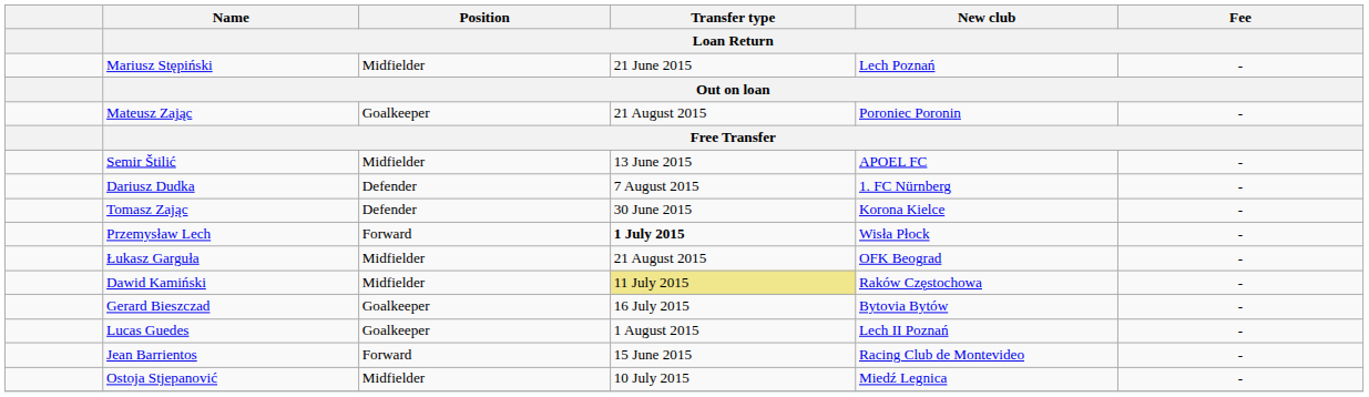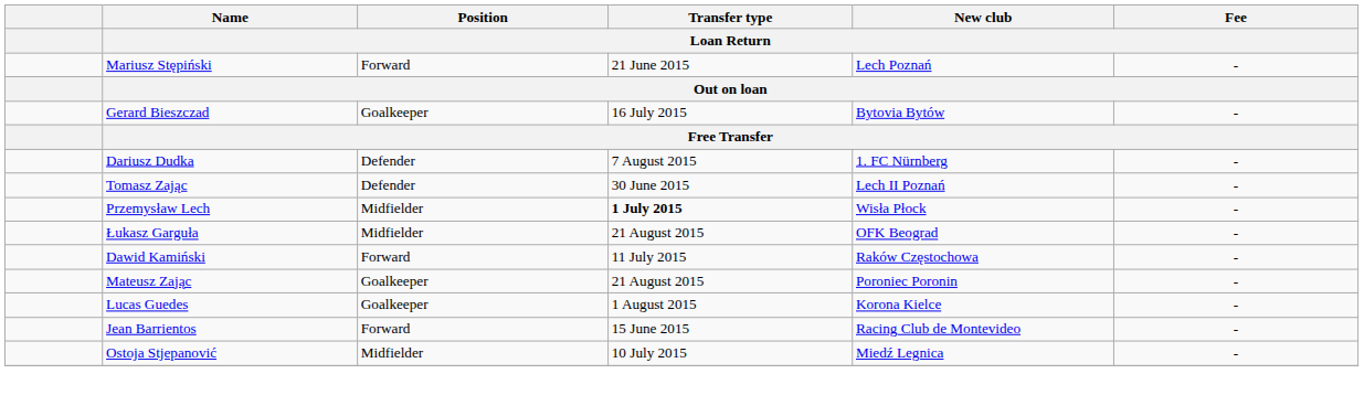 <table class="wikitable" style="width:100%; font-size:85%;">
 <tr>
 <th width="2%"></th>
 <th width="5%">Name</th>
 <th width="5%">Position</th>
 <th width="5%">Transfer type</th>
 <th width="5%">New club</th>
 <th width="5%">Fee</th>
 </tr>
 <tr>
 <th></th>
 <th colspan="5" align="center">Loan Return</th>
 </tr>
 <tr>
 <td align=center></td>
 <td align=left> <a href='#'>Mariusz Stępiński</a></td>
-<td align=left>Midfielder</td>
+<td align=left>Forward</td>
 <td align=left>21 June 2015</td>
 <td align=left> <a href='#'>Lech Poznań</a></td>
 <td align=center>-</td>
 </tr>
 <tr>
 <th></th>
 <th colspan="5" align="center">Out on loan</th>
 </tr>
 <tr>
 <td align=center></td>
-<td align=left> <a href='#'>Mateusz Zając</a></td>
+<td align=left> <a href='#'>Gerard Bieszczad</a></td>
 <td align=left>Goalkeeper</td>
-<td align=left>21 August 2015</td>
-<td align=left> <a href='#'>Poroniec Poronin</a></td>
+<td align=left>16 July 2015</td>
+<td align=left> <a href='#'>Bytovia Bytów</a></td>
 <td align=center>-</td>
 </tr>
 <tr>
 <th></th>
 <th colspan="5" align="center">Free Transfer</th>
-</tr>
-<tr>
-<td align=center></td>
-<td align=left> <a href='#'>Semir Štilić</a></td>
-<td align=left>Midfielder</td>
-<td align=left>13 June 2015</td>
-<td align=left> <a href='#'>APOEL FC</a></td>
-<td align=center>-</td>
 </tr>
 <tr>
 <td align=center></td>
 <td align=left> <a href='#'>Dariusz Dudka</a></td>
 <td align=left>Defender</td>
 <td align=left>7 August 2015</td>
 <td align=left> <a href='#'>1. FC Nürnberg</a></td>
 <td align=center>-</td>
 </tr>
 <tr>
 <td align=center></td>
 <td align=left> <a href='#'>Tomasz Zając</a></td>
 <td align=left>Defender</td>
 <td align=left>30 June 2015</td>
-<td align=left> <a href='#'>Korona Kielce</a></td>
+<td align=left> <a href='#'>Lech II Poznań</a></td>
 <td align=center>-</td>
 </tr>
 <tr>
 <td align=center></td>
 <td align=left> <a href='#'>Przemysław Lech</a></td>
-<td align=left>Forward</td>
+<td align=left>Midfielder</td>
 <td align=left><strong>1 July 2015</strong></td>
 <td align=left> <a href='#'>Wisła Płock</a></td>
 <td align=center>-</td>
 </tr>
 <tr>
 <td align=center></td>
 <td align=left> <a href='#'>Łukasz Garguła</a></td>
 <td align=left>Midfielder</td>
 <td align=left>21 August 2015</td>
 <td align=left> <a href='#'>OFK Beograd</a></td>
 <td align=center>-</td>
 </tr>
 <tr>
 <td align=center></td>
 <td align=left> <a href='#'>Dawid Kamiński</a></td>
-<td align=left>Midfielder</td>
-<td align=left style="background: khaki;">11 July 2015</td>
+<td align=left>Forward</td>
+<td align=left>11 July 2015</td>
 <td align=left> <a href='#'>Raków Częstochowa</a></td>
 <td align=center>-</td>
 </tr>
 <tr>
 <td align=center></td>
-<td align=left> <a href='#'>Gerard Bieszczad</a></td>
+<td align=left> <a href='#'>Mateusz Zając</a></td>
 <td align=left>Goalkeeper</td>
-<td align=left>16 July 2015</td>
-<td align=left> <a href='#'>Bytovia Bytów</a></td>
+<td align=left>21 August 2015</td>
+<td align=left> <a href='#'>Poroniec Poronin</a></td>
 <td align=center>-</td>
 </tr>
 <tr>
 <td align=center></td>
 <td align=left> <a href='#'>Lucas Guedes</a></td>
 <td align=left>Goalkeeper</td>
 <td align=left>1 August 2015</td>
-<td align=left> <a href='#'>Lech II Poznań</a></td>
+<td align=left> <a href='#'>Korona Kielce</a></td>
 <td align=center>-</td>
 </tr>
 <tr>
 <td align=center></td>
 <td align=left> <a href='#'>Jean Barrientos</a></td>
 <td align=left>Forward</td>
 <td align=left>15 June 2015</td>
 <td align=left> <a href='#'>Racing Club de Montevideo</a></td>
 <td align=center>-</td>
 </tr>
 <tr>
 <td align=center></td>
 <td align=left> <a href='#'>Ostoja Stjepanović</a></td>
 <td align=left>Midfielder</td>
 <td align=left>10 July 2015</td>
 <td align=left> <a href='#'>Miedź Legnica</a></td>
 <td align=center>-</td>
 </tr>
 <tr>
 </tr>
 </table>
